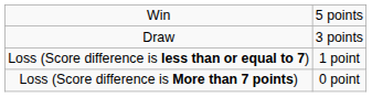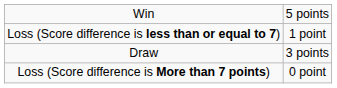 <table class="wikitable sortable" style="text-align:center">
 <tr>
 <td>Win</td>
 <td>5 points</td>
 </tr>
 <tr>
+<td>Loss (Score difference is <strong>less than or equal to 7</strong>)</td>
+<td>1 point</td>
+</tr>
+<tr>
 <td>Draw</td>
 <td>3 points</td>
-</tr>
-<tr>
-<td>Loss (Score difference is <strong>less than or equal to 7</strong>)</td>
-<td>1 point</td>
 </tr>
 <tr>
 <td>Loss (Score difference is <strong>More than 7 points</strong>)</td>
 <td>0 point</td>
 </tr>
 </table>
